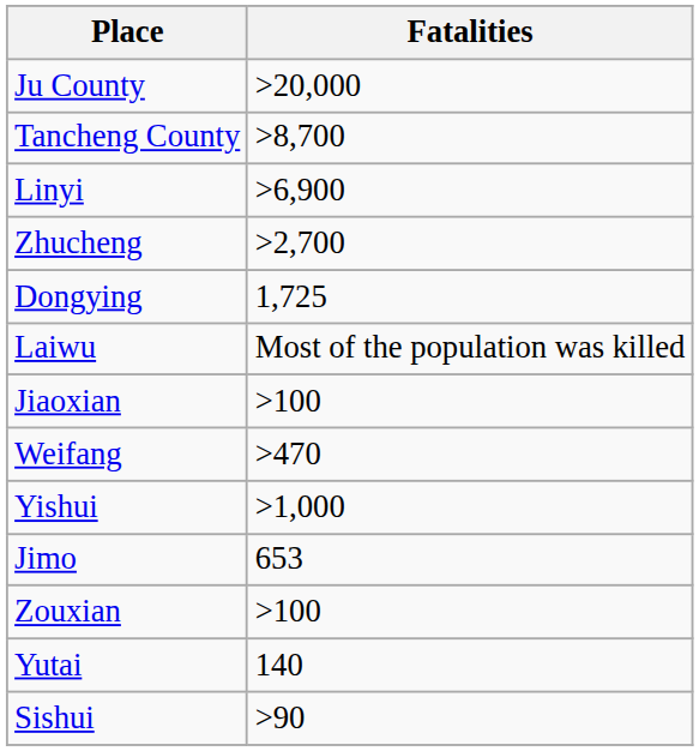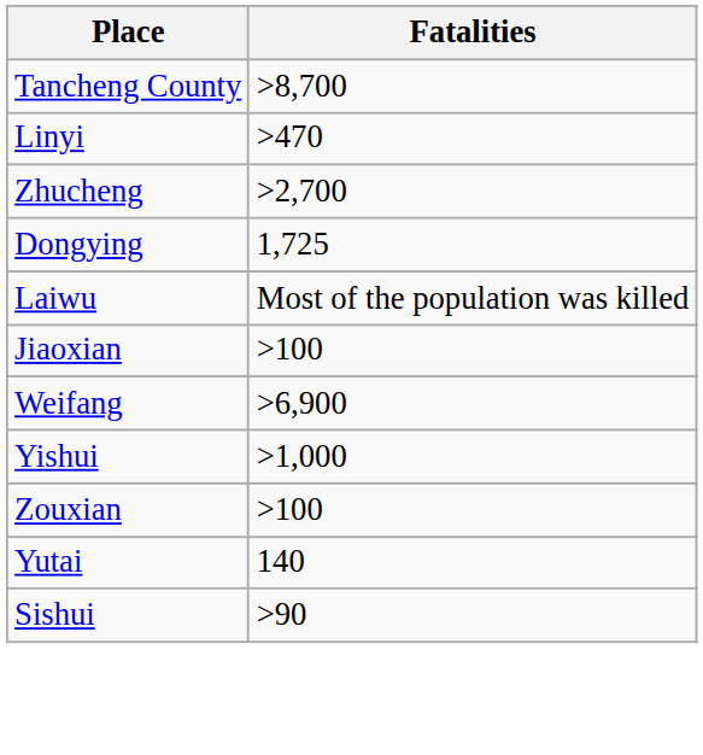 <table class="wikitable collapsible plainrowheaders floatright" style="clear:right; margin-left:7px; margin-top:0; margin-right:0; margin-bottom:3px; font-size:90%;">
 <tr>
 <th>Place</th>
 <th>Fatalities</th>
-</tr>
-<tr>
-<td><a href='#'>Ju County</a></td>
-<td>>20,000</td>
 </tr>
 <tr>
 <td><a href='#'>Tancheng County</a></td>
 <td>>8,700</td>
 </tr>
 <tr>
 <td><a href='#'>Linyi</a></td>
-<td>>6,900</td>
+<td>>470</td>
 </tr>
 <tr>
 <td><a href='#'>Zhucheng</a></td>
 <td>>2,700</td>
 </tr>
 <tr>
 <td><a href='#'>Dongying</a></td>
 <td>1,725</td>
 </tr>
 <tr>
 <td><a href='#'>Laiwu</a></td>
 <td>Most of the population was killed</td>
 </tr>
 <tr>
 <td><a href='#'>Jiaoxian</a></td>
 <td>>100</td>
 </tr>
 <tr>
 <td><a href='#'>Weifang</a></td>
-<td>>470</td>
+<td>>6,900</td>
 </tr>
 <tr>
 <td><a href='#'>Yishui</a></td>
 <td>>1,000</td>
-</tr>
-<tr>
-<td><a href='#'>Jimo</a></td>
-<td>653</td>
 </tr>
 <tr>
 <td><a href='#'>Zouxian</a></td>
 <td>>100</td>
 </tr>
 <tr>
 <td><a href='#'>Yutai</a></td>
 <td>140</td>
 </tr>
 <tr>
 <td><a href='#'>Sishui</a></td>
 <td>>90</td>
 </tr>
 </table>
